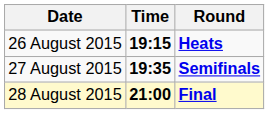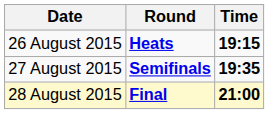 <table class="wikitable">
 <tr>
 <th>Date</th>
+<th>Round</th>
 <th>Time</th>
-<th>Round</th>
 </tr>
 <tr>
 <td>26 August 2015</td>
+<td><strong><a href='#'>Heats</a></strong></td>
 <td><strong>19:15</strong></td>
-<td><strong><a href='#'>Heats</a></strong></td>
 </tr>
 <tr>
 <td>27 August 2015</td>
+<td><strong><a href='#'>Semifinals</a></strong></td>
 <td><strong>19:35</strong></td>
-<td><strong><a href='#'>Semifinals</a></strong></td>
 </tr>
 <tr style=background:lemonchiffon>
 <td>28 August 2015</td>
+<td><strong><a href='#'>Final</a></strong></td>
 <td><strong>21:00</strong></td>
-<td><strong><a href='#'>Final</a></strong></td>
 </tr>
 </table>
